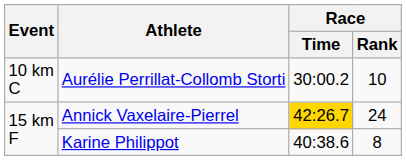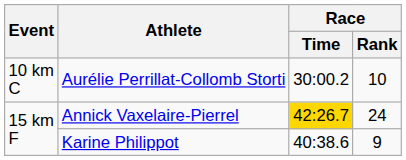 <table class="wikitable" border="1" style="font-size:90%">
 <tr>
 <th rowspan=2>Event</th>
 <th rowspan=2>Athlete</th>
 <th colspan=2>Race</th>
 </tr>
 <tr>
 <th>Time</th>
 <th>Rank</th>
 </tr>
 <tr>
 <td>10 km <br> C</td>
 <td><a href='#'>Aurélie Perrillat-Collomb Storti</a></td>
 <td align=center>30:00.2</td>
 <td align=center>10</td>
 </tr>
 <tr>
 <td rowspan=2>15 km <br> F</td>
 <td><a href='#'>Annick Vaxelaire-Pierrel</a></td>
 <td align=center style="background: gold;">42:26.7</td>
 <td align=center>24</td>
 </tr>
 <tr>
 <td><a href='#'>Karine Philippot</a></td>
 <td align=center>40:38.6</td>
-<td align=center>8</td>
+<td align=center>9</td>
 </tr>
 </table>
